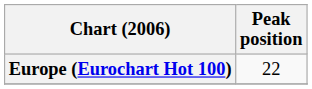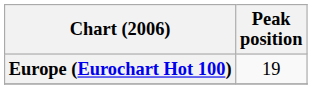 <table class="wikitable sortable plainrowheaders" style="text-align:center">
 <tr>
 <th scope="col">Chart (2006)</th>
 <th scope="col">Peak<br>position</th>
 </tr>
 <tr>
 <th scope="row">Europe (<a href='#'>Eurochart Hot 100</a>)</th>
-<td>22</td>
+<td>19</td>
 </tr>
 <tr>
 </tr>
 <tr>
 </tr>
 <tr>
 </tr>
 <tr>
 </tr>
 </table>
